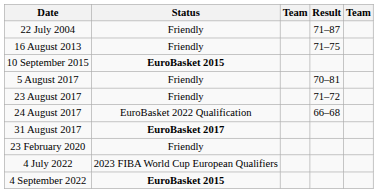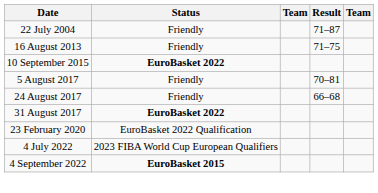 <table class="wikitable sortable" style="text-align:center">
 <tr>
 <th>Date</th>
 <th>Status</th>
 <th>Team</th>
 <th>Result</th>
 <th>Team</th>
 </tr>
 <tr>
 <td>22 July 2004</td>
 <td>Friendly</td>
 <td></td>
 <td>71–87</td>
 <td></td>
 </tr>
 <tr>
 <td>16 August 2013</td>
 <td>Friendly</td>
 <td></td>
 <td>71–75</td>
 <td></td>
 </tr>
 <tr>
 <td>10 September 2015</td>
-<td><strong>EuroBasket 2015</strong></td>
+<td><strong>EuroBasket 2022</strong></td>
 <td></td>
 <td></td>
 <td></td>
 </tr>
 <tr>
 <td>5 August 2017</td>
 <td>Friendly</td>
 <td></td>
 <td>70–81</td>
 <td></td>
 </tr>
 <tr>
-<td>23 August 2017</td>
+<td>24 August 2017</td>
 <td>Friendly</td>
-<td></td>
-<td>71–72</td>
-<td></td>
-</tr>
-<tr>
-<td>24 August 2017</td>
-<td>EuroBasket 2022 Qualification</td>
 <td></td>
 <td>66–68</td>
 <td></td>
 </tr>
 <tr>
 <td>31 August 2017</td>
-<td><strong>EuroBasket 2017</strong></td>
+<td><strong>EuroBasket 2022</strong></td>
 <td></td>
 <td></td>
 <td></td>
 </tr>
 <tr>
 <td>23 February 2020</td>
-<td>Friendly</td>
+<td>EuroBasket 2022 Qualification</td>
 <td></td>
 <td></td>
 <td></td>
 </tr>
 <tr>
 <td>4 July 2022</td>
 <td>2023 FIBA World Cup European Qualifiers</td>
 <td></td>
 <td></td>
 <td></td>
 </tr>
 <tr>
 <td>4 September 2022</td>
 <td><strong>EuroBasket 2015</strong></td>
 <td></td>
 <td></td>
 <td></td>
 </tr>
 </table>
